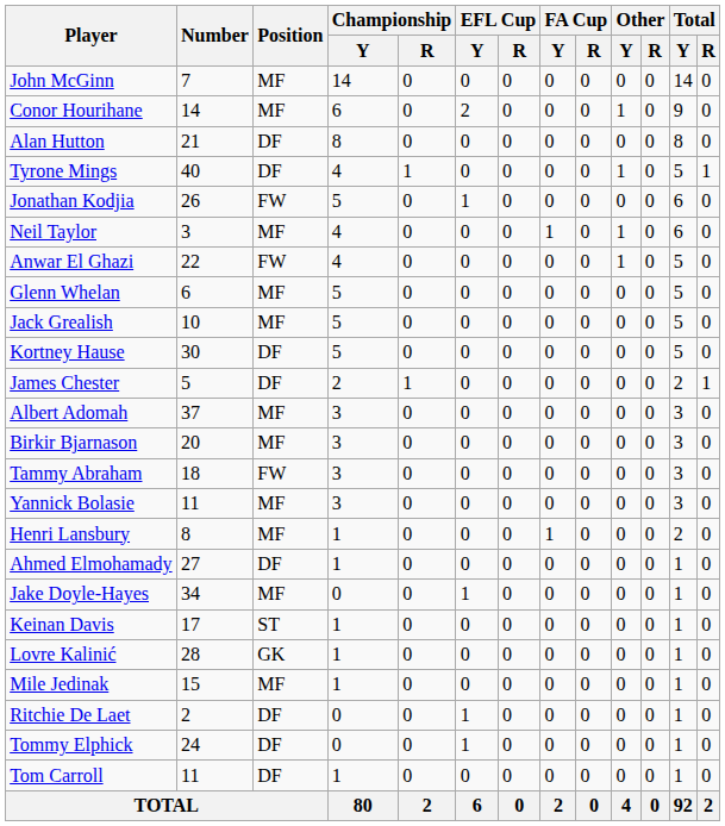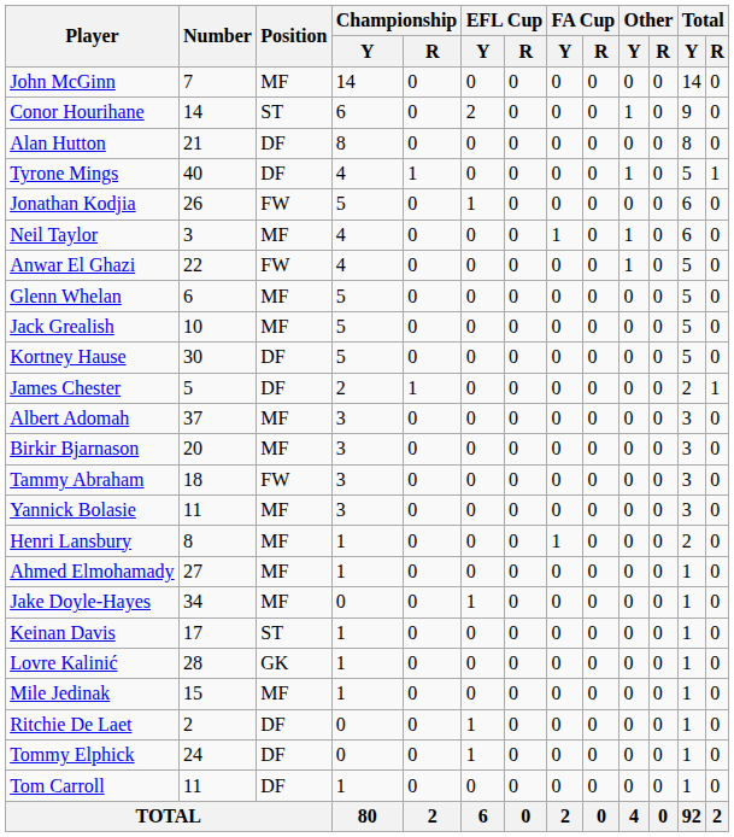 <table class="wikitable sortable">
 <tr>
 <th rowspan="2">Player</th>
 <th rowspan="2">Number</th>
 <th rowspan="2">Position</th>
 <th colspan="2">Championship</th>
 <th colspan="2">EFL Cup</th>
 <th colspan="2">FA Cup</th>
 <th colspan="2">Other</th>
 <th colspan="2">Total</th>
 </tr>
 <tr>
 <th>Y</th>
 <th>R</th>
 <th>Y</th>
 <th>R</th>
 <th>Y</th>
 <th>R</th>
 <th>Y</th>
 <th>R</th>
 <th>Y</th>
 <th>R</th>
 </tr>
 <tr>
 <td> <a href='#'>John McGinn</a></td>
 <td>7</td>
 <td>MF</td>
 <td>14</td>
 <td>0</td>
 <td>0</td>
 <td>0</td>
 <td>0</td>
 <td>0</td>
 <td>0</td>
 <td>0</td>
 <td>14</td>
 <td>0</td>
 </tr>
 <tr>
 <td> <a href='#'>Conor Hourihane</a></td>
 <td>14</td>
-<td>MF</td>
+<td>ST</td>
 <td>6</td>
 <td>0</td>
 <td>2</td>
 <td>0</td>
 <td>0</td>
 <td>0</td>
 <td>1</td>
 <td>0</td>
 <td>9</td>
 <td>0</td>
 </tr>
 <tr>
 <td> <a href='#'>Alan Hutton</a></td>
 <td>21</td>
 <td>DF</td>
 <td>8</td>
 <td>0</td>
 <td>0</td>
 <td>0</td>
 <td>0</td>
 <td>0</td>
 <td>0</td>
 <td>0</td>
 <td>8</td>
 <td>0</td>
 </tr>
 <tr>
 <td> <a href='#'>Tyrone Mings</a></td>
 <td>40</td>
 <td>DF</td>
 <td>4</td>
 <td>1</td>
 <td>0</td>
 <td>0</td>
 <td>0</td>
 <td>0</td>
 <td>1</td>
 <td>0</td>
 <td>5</td>
 <td>1</td>
 </tr>
 <tr>
 <td> <a href='#'>Jonathan Kodjia</a></td>
 <td>26</td>
 <td>FW</td>
 <td>5</td>
 <td>0</td>
 <td>1</td>
 <td>0</td>
 <td>0</td>
 <td>0</td>
 <td>0</td>
 <td>0</td>
 <td>6</td>
 <td>0</td>
 </tr>
 <tr>
 <td> <a href='#'>Neil Taylor</a></td>
 <td>3</td>
 <td>MF</td>
 <td>4</td>
 <td>0</td>
 <td>0</td>
 <td>0</td>
 <td>1</td>
 <td>0</td>
 <td>1</td>
 <td>0</td>
 <td>6</td>
 <td>0</td>
 </tr>
 <tr>
 <td> <a href='#'>Anwar El Ghazi</a></td>
 <td>22</td>
 <td>FW</td>
 <td>4</td>
 <td>0</td>
 <td>0</td>
 <td>0</td>
 <td>0</td>
 <td>0</td>
 <td>1</td>
 <td>0</td>
 <td>5</td>
 <td>0</td>
 </tr>
 <tr>
 <td> <a href='#'>Glenn Whelan</a></td>
 <td>6</td>
 <td>MF</td>
 <td>5</td>
 <td>0</td>
 <td>0</td>
 <td>0</td>
 <td>0</td>
 <td>0</td>
 <td>0</td>
 <td>0</td>
 <td>5</td>
 <td>0</td>
 </tr>
 <tr>
 <td> <a href='#'>Jack Grealish</a></td>
 <td>10</td>
 <td>MF</td>
 <td>5</td>
 <td>0</td>
 <td>0</td>
 <td>0</td>
 <td>0</td>
 <td>0</td>
 <td>0</td>
 <td>0</td>
 <td>5</td>
 <td>0</td>
 </tr>
 <tr>
 <td> <a href='#'>Kortney Hause</a></td>
 <td>30</td>
 <td>DF</td>
 <td>5</td>
 <td>0</td>
 <td>0</td>
 <td>0</td>
 <td>0</td>
 <td>0</td>
 <td>0</td>
 <td>0</td>
 <td>5</td>
 <td>0</td>
 </tr>
 <tr>
 <td> <a href='#'>James Chester</a></td>
 <td>5</td>
 <td>DF</td>
 <td>2</td>
 <td>1</td>
 <td>0</td>
 <td>0</td>
 <td>0</td>
 <td>0</td>
 <td>0</td>
 <td>0</td>
 <td>2</td>
 <td>1</td>
 </tr>
 <tr>
 <td> <a href='#'>Albert Adomah</a></td>
 <td>37</td>
 <td>MF</td>
 <td>3</td>
 <td>0</td>
 <td>0</td>
 <td>0</td>
 <td>0</td>
 <td>0</td>
 <td>0</td>
 <td>0</td>
 <td>3</td>
 <td>0</td>
 </tr>
 <tr>
 <td> <a href='#'>Birkir Bjarnason</a></td>
 <td>20</td>
 <td>MF</td>
 <td>3</td>
 <td>0</td>
 <td>0</td>
 <td>0</td>
 <td>0</td>
 <td>0</td>
 <td>0</td>
 <td>0</td>
 <td>3</td>
 <td>0</td>
 </tr>
 <tr>
 <td> <a href='#'>Tammy Abraham</a></td>
 <td>18</td>
 <td>FW</td>
 <td>3</td>
 <td>0</td>
 <td>0</td>
 <td>0</td>
 <td>0</td>
 <td>0</td>
 <td>0</td>
 <td>0</td>
 <td>3</td>
 <td>0</td>
 </tr>
 <tr>
 <td> <a href='#'>Yannick Bolasie</a></td>
 <td>11</td>
 <td>MF</td>
 <td>3</td>
 <td>0</td>
 <td>0</td>
 <td>0</td>
 <td>0</td>
 <td>0</td>
 <td>0</td>
 <td>0</td>
 <td>3</td>
 <td>0</td>
 </tr>
 <tr>
 <td> <a href='#'>Henri Lansbury</a></td>
 <td>8</td>
 <td>MF</td>
 <td>1</td>
 <td>0</td>
 <td>0</td>
 <td>0</td>
 <td>1</td>
 <td>0</td>
 <td>0</td>
 <td>0</td>
 <td>2</td>
 <td>0</td>
 </tr>
 <tr>
 <td> <a href='#'>Ahmed Elmohamady</a></td>
 <td>27</td>
-<td>DF</td>
+<td>MF</td>
 <td>1</td>
 <td>0</td>
 <td>0</td>
 <td>0</td>
 <td>0</td>
 <td>0</td>
 <td>0</td>
 <td>0</td>
 <td>1</td>
 <td>0</td>
 </tr>
 <tr>
 <td> <a href='#'>Jake Doyle-Hayes</a></td>
 <td>34</td>
 <td>MF</td>
 <td>0</td>
 <td>0</td>
 <td>1</td>
 <td>0</td>
 <td>0</td>
 <td>0</td>
 <td>0</td>
 <td>0</td>
 <td>1</td>
 <td>0</td>
 </tr>
 <tr>
 <td> <a href='#'>Keinan Davis</a></td>
 <td>17</td>
 <td>ST</td>
 <td>1</td>
 <td>0</td>
 <td>0</td>
 <td>0</td>
 <td>0</td>
 <td>0</td>
 <td>0</td>
 <td>0</td>
 <td>1</td>
 <td>0</td>
 </tr>
 <tr>
 <td> <a href='#'>Lovre Kalinić</a></td>
 <td>28</td>
 <td>GK</td>
 <td>1</td>
 <td>0</td>
 <td>0</td>
 <td>0</td>
 <td>0</td>
 <td>0</td>
 <td>0</td>
 <td>0</td>
 <td>1</td>
 <td>0</td>
 </tr>
 <tr>
 <td> <a href='#'>Mile Jedinak</a></td>
 <td>15</td>
 <td>MF</td>
 <td>1</td>
 <td>0</td>
 <td>0</td>
 <td>0</td>
 <td>0</td>
 <td>0</td>
 <td>0</td>
 <td>0</td>
 <td>1</td>
 <td>0</td>
 </tr>
 <tr>
 <td> <a href='#'>Ritchie De Laet</a></td>
 <td>2</td>
 <td>DF</td>
 <td>0</td>
 <td>0</td>
 <td>1</td>
 <td>0</td>
 <td>0</td>
 <td>0</td>
 <td>0</td>
 <td>0</td>
 <td>1</td>
 <td>0</td>
 </tr>
 <tr>
 <td> <a href='#'>Tommy Elphick</a></td>
 <td>24</td>
 <td>DF</td>
 <td>0</td>
 <td>0</td>
 <td>1</td>
 <td>0</td>
 <td>0</td>
 <td>0</td>
 <td>0</td>
 <td>0</td>
 <td>1</td>
 <td>0</td>
 </tr>
 <tr>
 <td> <a href='#'>Tom Carroll</a></td>
 <td>11</td>
 <td>DF</td>
 <td>1</td>
 <td>0</td>
 <td>0</td>
 <td>0</td>
 <td>0</td>
 <td>0</td>
 <td>0</td>
 <td>0</td>
 <td>1</td>
 <td>0</td>
 </tr>
 <tr>
 <th colspan="3">TOTAL</th>
 <th>80</th>
 <th>2</th>
 <th>6</th>
 <th>0</th>
 <th>2</th>
 <th>0</th>
 <th>4</th>
 <th>0</th>
 <th>92</th>
 <th>2</th>
 </tr>
 </table>
